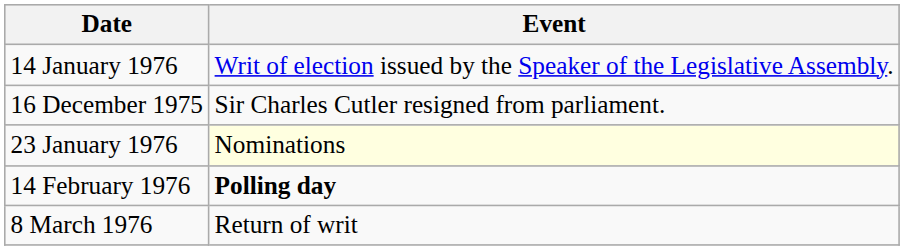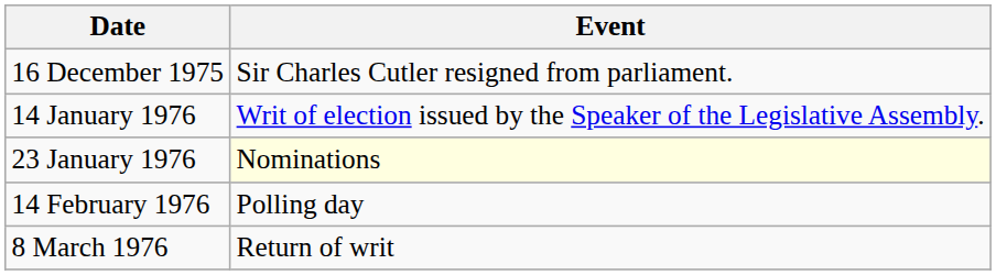 <table class="wikitable">
 <tr>
 <th>Date</th>
 <th>Event</th>
 </tr>
 <tr>
+<td>16 December 1975</td>
+<td>Sir Charles Cutler resigned from parliament.</td>
+</tr>
+<tr>
 <td>14 January 1976</td>
 <td><a href='#'>Writ of election</a> issued by the <a href='#'>Speaker of the Legislative Assembly</a>.</td>
-</tr>
-<tr>
-<td>16 December 1975</td>
-<td>Sir Charles Cutler resigned from parliament.</td>
 </tr>
 <tr>
 <td>23 January 1976</td>
 <td style="background: lightyellow;">Nominations</td>
 </tr>
 <tr>
 <td>14 February 1976</td>
-<td><strong>Polling day</strong></td>
+<td>Polling day</td>
 </tr>
 <tr>
 <td>8 March 1976</td>
 <td>Return of writ</td>
 </tr>
 </table>
